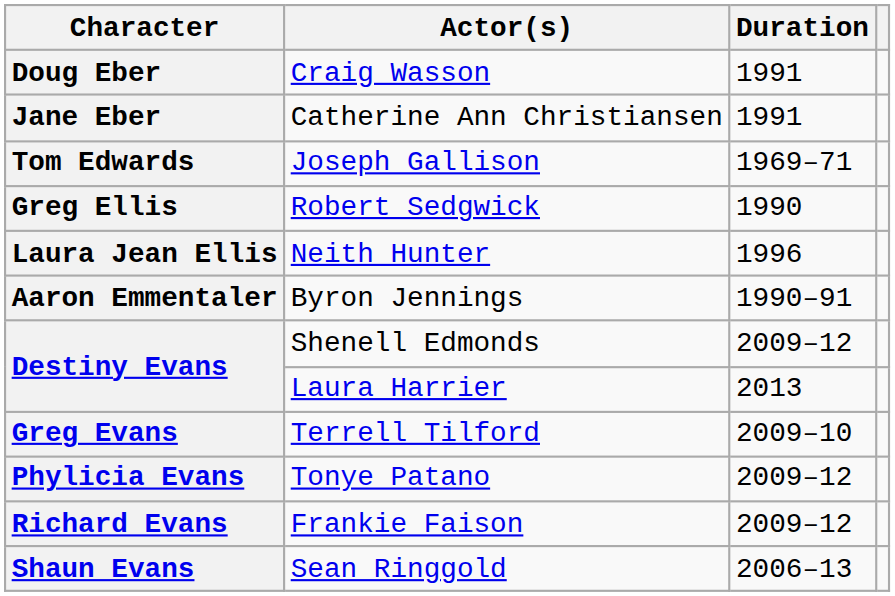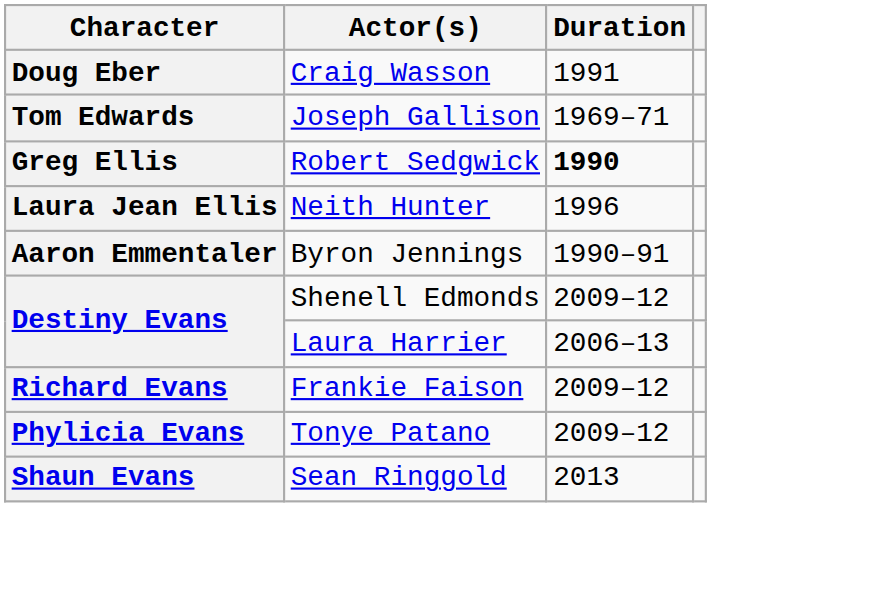 <table class="wikitable unsortable">
 <tr>
 <th scope=col>Character</th>
 <th scope=col>Actor(s)</th>
 <th scope=col>Duration</th>
 <th scope=col></th>
 </tr>
 <tr>
 <th scope=row style=text-align:left>Doug Eber</th>
 <td><a href='#'>Craig Wasson</a></td>
 <td>1991</td>
 <td></td>
 </tr>
 <tr>
-<th scope=row style=text-align:left>Jane Eber</th>
-<td>Catherine Ann Christiansen</td>
-<td>1991</td>
-<td></td>
-</tr>
-<tr>
 <th scope=row style=text-align:left>Tom Edwards</th>
 <td><a href='#'>Joseph Gallison</a></td>
 <td>1969–71</td>
 <td></td>
 </tr>
 <tr>
 <th scope=row style=text-align:left>Greg Ellis</th>
 <td><a href='#'>Robert Sedgwick</a></td>
-<td>1990</td>
+<td><strong>1990</strong></td>
 <td></td>
 </tr>
 <tr>
 <th scope=row style=text-align:left>Laura Jean Ellis</th>
 <td><a href='#'>Neith Hunter</a></td>
 <td>1996</td>
 <td></td>
 </tr>
 <tr>
 <th scope=row style=text-align:left>Aaron Emmentaler</th>
 <td>Byron Jennings</td>
 <td>1990–91</td>
 <td></td>
 </tr>
 <tr>
 <th scope=row style=text-align:left rowspan="2"><a href='#'>Destiny Evans</a></th>
 <td>Shenell Edmonds</td>
 <td>2009–12</td>
 <td></td>
 </tr>
 <tr>
 <td><a href='#'>Laura Harrier</a></td>
-<td>2013</td>
+<td>2006–13</td>
 <td></td>
 </tr>
 <tr>
-<th scope=row style=text-align:left><a href='#'>Greg Evans</a></th>
-<td><a href='#'>Terrell Tilford</a></td>
-<td>2009–10</td>
+<th scope=row style=text-align:left><a href='#'>Richard Evans</a></th>
+<td><a href='#'>Frankie Faison</a></td>
+<td>2009–12</td>
 <td></td>
 </tr>
 <tr>
 <th scope=row style=text-align:left><a href='#'>Phylicia Evans</a></th>
 <td><a href='#'>Tonye Patano</a></td>
 <td>2009–12</td>
 <td></td>
 </tr>
 <tr>
-<th scope=row style=text-align:left><a href='#'>Richard Evans</a></th>
-<td><a href='#'>Frankie Faison</a></td>
-<td>2009–12</td>
-<td></td>
-</tr>
-<tr>
 <th scope=row style=text-align:left><a href='#'>Shaun Evans</a></th>
 <td><a href='#'>Sean Ringgold</a></td>
-<td>2006–13</td>
+<td>2013</td>
 <td></td>
 </tr>
 </table>
